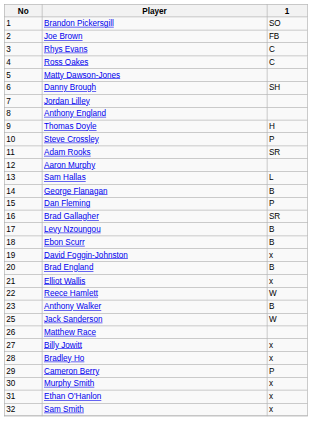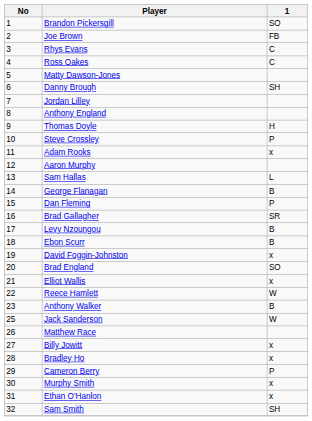 <table class="wikitable"  style="font-size:85%; width:40%;">
 <tr>
 <th>No</th>
 <th>Player</th>
 <th>1</th>
 </tr>
 <tr>
 <td>1</td>
 <td><a href='#'>Brandon Pickersgill</a></td>
 <td>SO</td>
 </tr>
 <tr>
 <td>2</td>
 <td><a href='#'>Joe Brown</a></td>
 <td>FB</td>
 </tr>
 <tr>
 <td>3</td>
 <td><a href='#'>Rhys Evans</a></td>
 <td>C</td>
 </tr>
 <tr>
 <td>4</td>
 <td><a href='#'>Ross Oakes</a></td>
 <td>C</td>
 </tr>
 <tr>
 <td>5</td>
 <td><a href='#'>Matty Dawson-Jones</a></td>
 <td></td>
 </tr>
 <tr>
 <td>6</td>
 <td><a href='#'>Danny Brough</a></td>
 <td>SH</td>
 </tr>
 <tr>
 <td>7</td>
 <td><a href='#'>Jordan Lilley</a></td>
 <td></td>
 </tr>
 <tr>
 <td>8</td>
 <td><a href='#'>Anthony England</a></td>
 <td></td>
 </tr>
 <tr>
 <td>9</td>
 <td><a href='#'>Thomas Doyle</a></td>
 <td>H</td>
 </tr>
 <tr>
 <td>10</td>
 <td><a href='#'>Steve Crossley</a></td>
 <td>P</td>
 </tr>
 <tr>
 <td>11</td>
 <td><a href='#'>Adam Rooks</a></td>
-<td>SR</td>
+<td>x</td>
 </tr>
 <tr>
 <td>12</td>
 <td><a href='#'>Aaron Murphy</a></td>
 <td></td>
 </tr>
 <tr>
 <td>13</td>
 <td><a href='#'>Sam Hallas</a></td>
 <td>L</td>
 </tr>
 <tr>
 <td>14</td>
 <td><a href='#'>George Flanagan</a></td>
 <td>B</td>
 </tr>
 <tr>
 <td>15</td>
 <td><a href='#'>Dan Fleming</a></td>
 <td>P</td>
 </tr>
 <tr>
 <td>16</td>
 <td><a href='#'>Brad Gallagher</a></td>
 <td>SR</td>
 </tr>
 <tr>
 <td>17</td>
 <td><a href='#'>Levy Nzoungou</a></td>
 <td>B</td>
 </tr>
 <tr>
 <td>18</td>
 <td><a href='#'>Ebon Scurr</a></td>
 <td>B</td>
 </tr>
 <tr>
 <td>19</td>
 <td><a href='#'>David Foggin-Johnston</a></td>
 <td>x</td>
 </tr>
 <tr>
 <td>20</td>
 <td><a href='#'>Brad England</a></td>
-<td>B</td>
+<td>SO</td>
 </tr>
 <tr>
 <td>21</td>
 <td><a href='#'>Elliot Wallis</a></td>
 <td>x</td>
 </tr>
 <tr>
 <td>22</td>
 <td><a href='#'>Reece Hamlett</a></td>
 <td>W</td>
 </tr>
 <tr>
 <td>23</td>
 <td><a href='#'>Anthony Walker</a></td>
 <td>B</td>
 </tr>
 <tr>
 <td>25</td>
 <td><a href='#'>Jack Sanderson</a></td>
 <td>W</td>
 </tr>
 <tr>
 <td>26</td>
 <td><a href='#'>Matthew Race</a></td>
 <td></td>
 </tr>
 <tr>
 <td>27</td>
 <td><a href='#'>Billy Jowitt</a></td>
 <td>x</td>
 </tr>
 <tr>
 <td>28</td>
 <td><a href='#'>Bradley Ho</a></td>
 <td>x</td>
 </tr>
 <tr>
 <td>29</td>
 <td><a href='#'>Cameron Berry</a></td>
 <td>P</td>
 </tr>
 <tr>
 <td>30</td>
 <td><a href='#'>Murphy Smith</a></td>
 <td>x</td>
 </tr>
 <tr>
 <td>31</td>
 <td><a href='#'>Ethan O'Hanlon</a></td>
 <td>x</td>
 </tr>
 <tr>
 <td>32</td>
 <td><a href='#'>Sam Smith</a></td>
-<td>x</td>
+<td>SH</td>
 </tr>
 <tr>
 </tr>
 </table>
